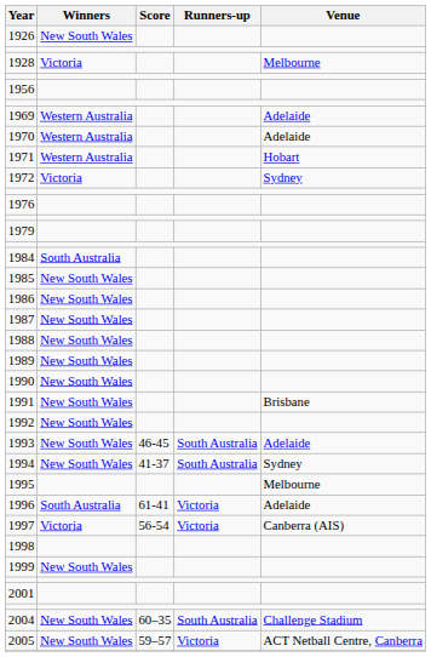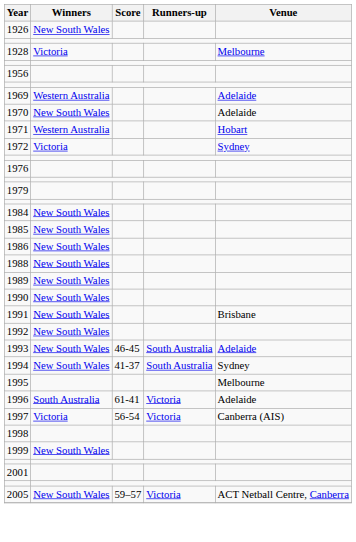 <table class="wikitable collapsible">
 <tr>
 <th>Year</th>
 <th>Winners</th>
 <th>Score</th>
 <th>Runners-up</th>
 <th>Venue</th>
 </tr>
 <tr>
 <td>1926</td>
 <td><a href='#'>New South Wales</a></td>
 <td></td>
 <td></td>
 <td></td>
 </tr>
 <tr>
 <td></td>
 </tr>
 <tr>
 <td>1928</td>
 <td><a href='#'>Victoria</a></td>
 <td></td>
 <td></td>
 <td><a href='#'>Melbourne</a></td>
 </tr>
 <tr>
 <td></td>
 </tr>
 <tr>
 <td>1956</td>
 <td><em></em></td>
 <td></td>
 <td></td>
 <td></td>
 </tr>
 <tr>
 <td></td>
 </tr>
 <tr>
 <td>1969</td>
 <td><a href='#'>Western Australia</a></td>
 <td></td>
 <td></td>
 <td><a href='#'>Adelaide</a></td>
 </tr>
 <tr>
 <td>1970</td>
-<td><a href='#'>Western Australia</a></td>
+<td><a href='#'>New South Wales</a></td>
 <td></td>
 <td></td>
 <td>Adelaide</td>
 </tr>
 <tr>
 <td>1971</td>
 <td><a href='#'>Western Australia</a></td>
 <td></td>
 <td></td>
 <td><a href='#'>Hobart</a></td>
 </tr>
 <tr>
 <td>1972</td>
 <td><a href='#'>Victoria</a></td>
 <td></td>
 <td></td>
 <td><a href='#'>Sydney</a></td>
 </tr>
 <tr>
 <td></td>
 </tr>
 <tr>
 <td>1976</td>
 <td><em></em></td>
 <td></td>
 <td></td>
 <td></td>
 </tr>
 <tr>
 <td></td>
 </tr>
 <tr>
 <td>1979</td>
 <td><em></em></td>
 <td></td>
 <td></td>
 <td></td>
 </tr>
 <tr>
 <td></td>
 </tr>
 <tr>
 <td>1984</td>
-<td><a href='#'>South Australia</a></td>
+<td><a href='#'>New South Wales</a></td>
 <td></td>
 <td></td>
 <td></td>
 </tr>
 <tr>
 <td>1985</td>
 <td><a href='#'>New South Wales</a></td>
 <td></td>
 <td></td>
 <td></td>
 </tr>
 <tr>
 <td>1986</td>
-<td><a href='#'>New South Wales</a></td>
-<td></td>
-<td></td>
-<td></td>
-</tr>
-<tr>
-<td>1987</td>
 <td><a href='#'>New South Wales</a></td>
 <td></td>
 <td></td>
 <td></td>
 </tr>
 <tr>
 <td>1988</td>
 <td><a href='#'>New South Wales</a></td>
 <td></td>
 <td></td>
 <td></td>
 </tr>
 <tr>
 <td>1989</td>
 <td><a href='#'>New South Wales</a></td>
 <td></td>
 <td></td>
 <td></td>
 </tr>
 <tr>
 <td>1990</td>
 <td><a href='#'>New South Wales</a></td>
 <td></td>
 <td></td>
 <td></td>
 </tr>
 <tr>
 <td>1991</td>
 <td><a href='#'>New South Wales</a></td>
 <td></td>
 <td></td>
 <td>Brisbane</td>
 </tr>
 <tr>
 <td>1992</td>
 <td><a href='#'>New South Wales</a></td>
 <td></td>
 <td></td>
 <td></td>
 </tr>
 <tr>
 <td>1993</td>
 <td><a href='#'>New South Wales</a></td>
 <td>46-45</td>
 <td><a href='#'>South Australia</a></td>
 <td><a href='#'>Adelaide</a></td>
 </tr>
 <tr>
 <td>1994</td>
 <td><a href='#'>New South Wales</a></td>
 <td>41-37</td>
 <td><a href='#'>South Australia</a></td>
 <td>Sydney</td>
 </tr>
 <tr>
 <td>1995</td>
 <td></td>
 <td></td>
 <td></td>
 <td>Melbourne</td>
 </tr>
 <tr>
 <td>1996</td>
 <td><a href='#'>South Australia</a></td>
 <td>61-41</td>
 <td><a href='#'>Victoria</a></td>
 <td>Adelaide</td>
 </tr>
 <tr>
 <td>1997</td>
 <td><a href='#'>Victoria</a></td>
 <td>56-54</td>
 <td><a href='#'>Victoria</a></td>
 <td>Canberra (AIS)</td>
 </tr>
 <tr>
 <td>1998</td>
 <td></td>
 <td></td>
 <td></td>
 <td></td>
 </tr>
 <tr>
 <td>1999</td>
 <td><a href='#'>New South Wales</a></td>
 <td></td>
 <td></td>
 <td></td>
 </tr>
 <tr>
 <td></td>
 </tr>
 <tr>
 <td>2001</td>
 <td><em></em></td>
 <td></td>
 <td></td>
 <td></td>
 </tr>
 <tr>
 <td></td>
 </tr>
 <tr>
-<td>2004</td>
-<td><a href='#'>New South Wales</a></td>
-<td>60–35</td>
-<td><a href='#'>South Australia</a></td>
-<td><a href='#'>Challenge Stadium</a></td>
-</tr>
-<tr>
 <td>2005</td>
 <td><a href='#'>New South Wales</a></td>
 <td>59–57</td>
 <td><a href='#'>Victoria</a></td>
 <td>ACT Netball Centre, <a href='#'>Canberra</a></td>
 </tr>
 <tr>
 </tr>
 </table>
